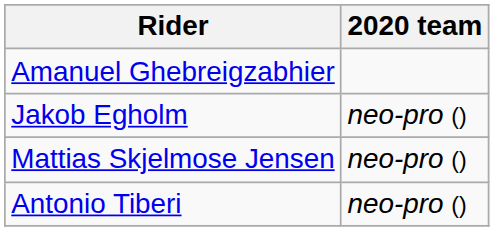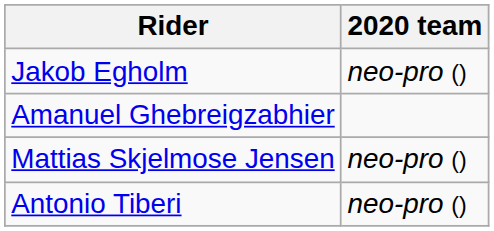 <table class="wikitable">
 <tr>
 <th>Rider</th>
 <th>2020 team</th>
 </tr>
 <tr>
+<td><a href='#'>Jakob Egholm</a></td>
+<td><em>neo-pro</em> <small>()</small></td>
+</tr>
+<tr>
 <td><a href='#'>Amanuel Ghebreigzabhier</a></td>
 <td></td>
-</tr>
-<tr>
-<td><a href='#'>Jakob Egholm</a></td>
-<td><em>neo-pro</em> <small>()</small></td>
 </tr>
 <tr>
 <td><a href='#'>Mattias Skjelmose Jensen</a></td>
 <td><em>neo-pro</em> <small>()</small></td>
 </tr>
 <tr>
 <td><a href='#'>Antonio Tiberi</a></td>
 <td><em>neo-pro</em> <small>()</small></td>
 </tr>
 </table>
